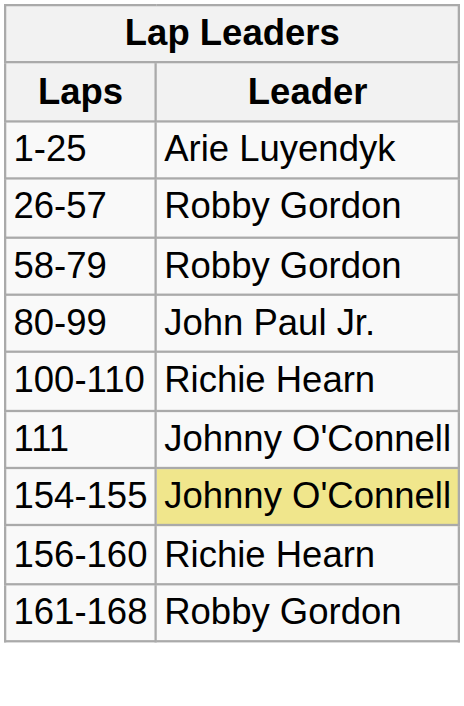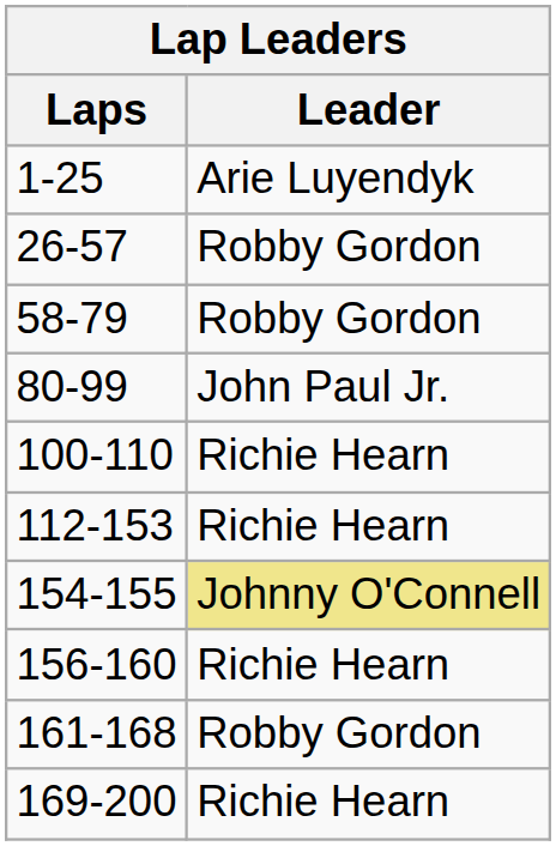 <table class="wikitable">
 <tr>
 <th colspan=2>Lap Leaders</th>
 </tr>
 <tr>
 <th>Laps</th>
 <th>Leader</th>
 </tr>
 <tr>
 <td>1-25</td>
 <td>Arie Luyendyk</td>
 </tr>
 <tr>
 <td>26-57</td>
 <td>Robby Gordon</td>
 </tr>
 <tr>
 <td>58-79</td>
 <td>Robby Gordon</td>
 </tr>
 <tr>
 <td>80-99</td>
 <td>John Paul Jr.</td>
 </tr>
 <tr>
 <td>100-110</td>
 <td>Richie Hearn</td>
 </tr>
 <tr>
-<td>111</td>
-<td>Johnny O'Connell</td>
+<td>112-153</td>
+<td>Richie Hearn</td>
 </tr>
 <tr>
 <td>154-155</td>
 <td style="background: khaki;">Johnny O'Connell</td>
 </tr>
 <tr>
 <td>156-160</td>
 <td>Richie Hearn</td>
 </tr>
 <tr>
 <td>161-168</td>
 <td>Robby Gordon</td>
 </tr>
+<tr>
+<td>169-200</td>
+<td>Richie Hearn</td>
+</tr>
 </table>
